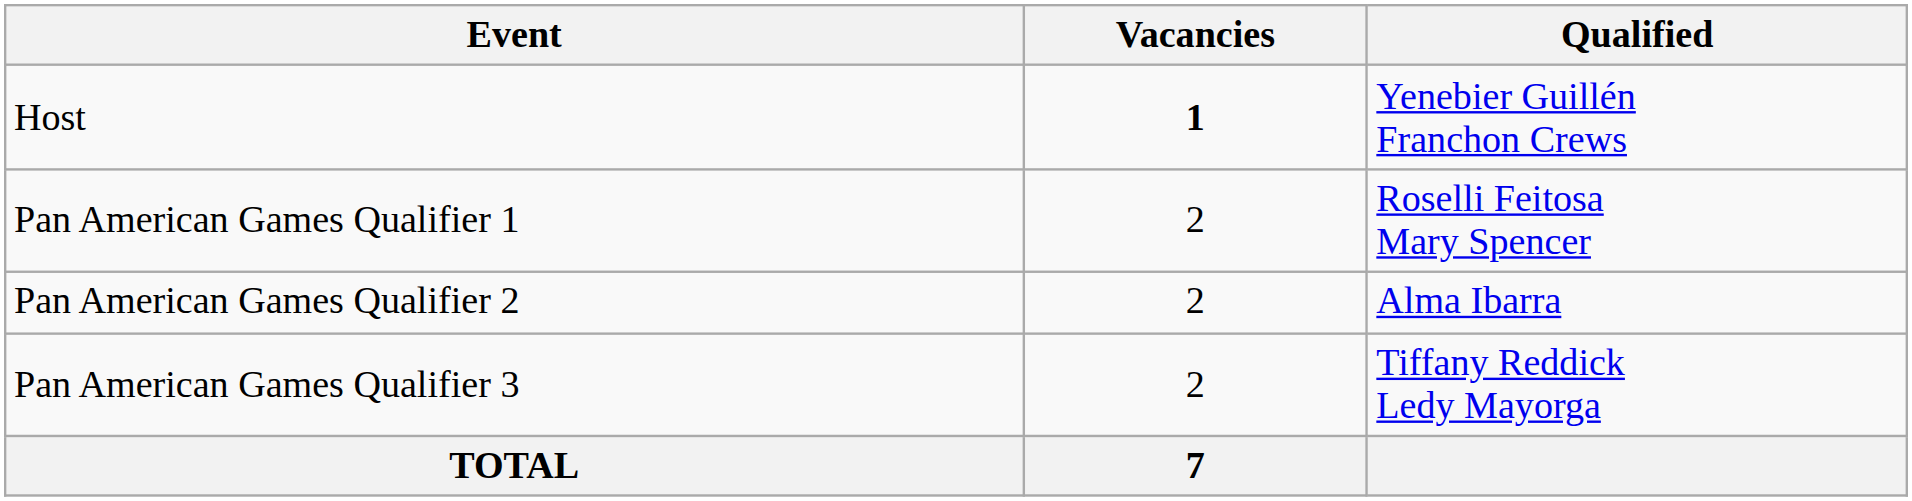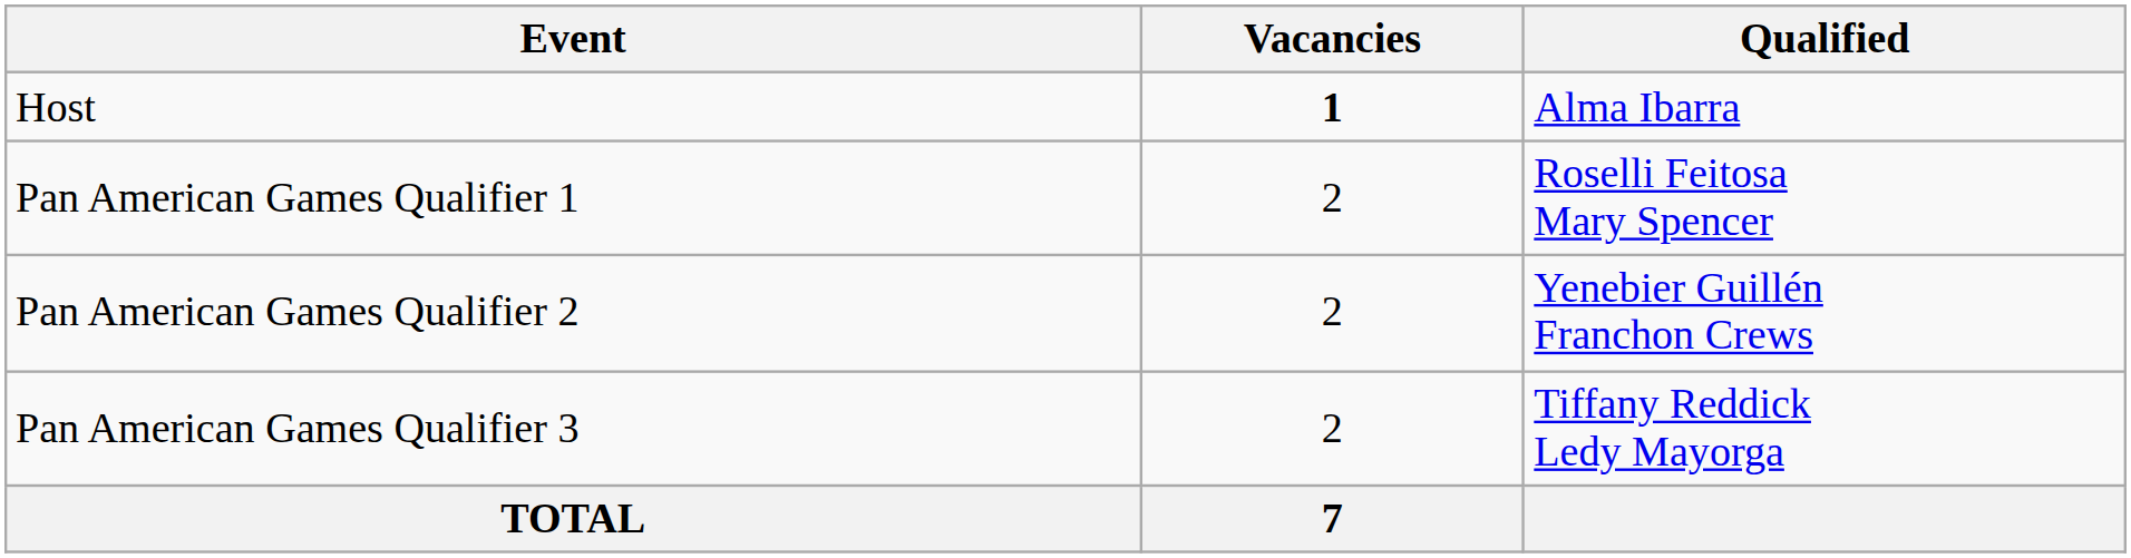 <table class = "wikitable" width=800>
 <tr>
 <th>Event</th>
 <th>Vacancies</th>
 <th>Qualified</th>
 </tr>
 <tr>
 <td>Host</td>
 <td align="center"><strong>1</strong></td>
-<td> <a href='#'>Yenebier Guillén</a> <br>  <a href='#'>Franchon Crews</a></td>
+<td> <a href='#'>Alma Ibarra</a></td>
 </tr>
 <tr>
 <td>Pan American Games Qualifier 1</td>
 <td align="center">2</td>
 <td> <a href='#'>Roselli Feitosa</a> <br>  <a href='#'>Mary Spencer</a></td>
 </tr>
 <tr>
 <td>Pan American Games Qualifier 2</td>
 <td align="center">2</td>
-<td> <a href='#'>Alma Ibarra</a></td>
+<td> <a href='#'>Yenebier Guillén</a> <br>  <a href='#'>Franchon Crews</a></td>
 </tr>
 <tr>
 <td>Pan American Games Qualifier 3</td>
 <td align="center">2</td>
 <td> <a href='#'>Tiffany Reddick</a> <br>  <a href='#'>Ledy Mayorga</a></td>
 </tr>
 <tr>
 <th colspan="1">TOTAL</th>
 <th>7</th>
 <th></th>
 </tr>
 </table>
